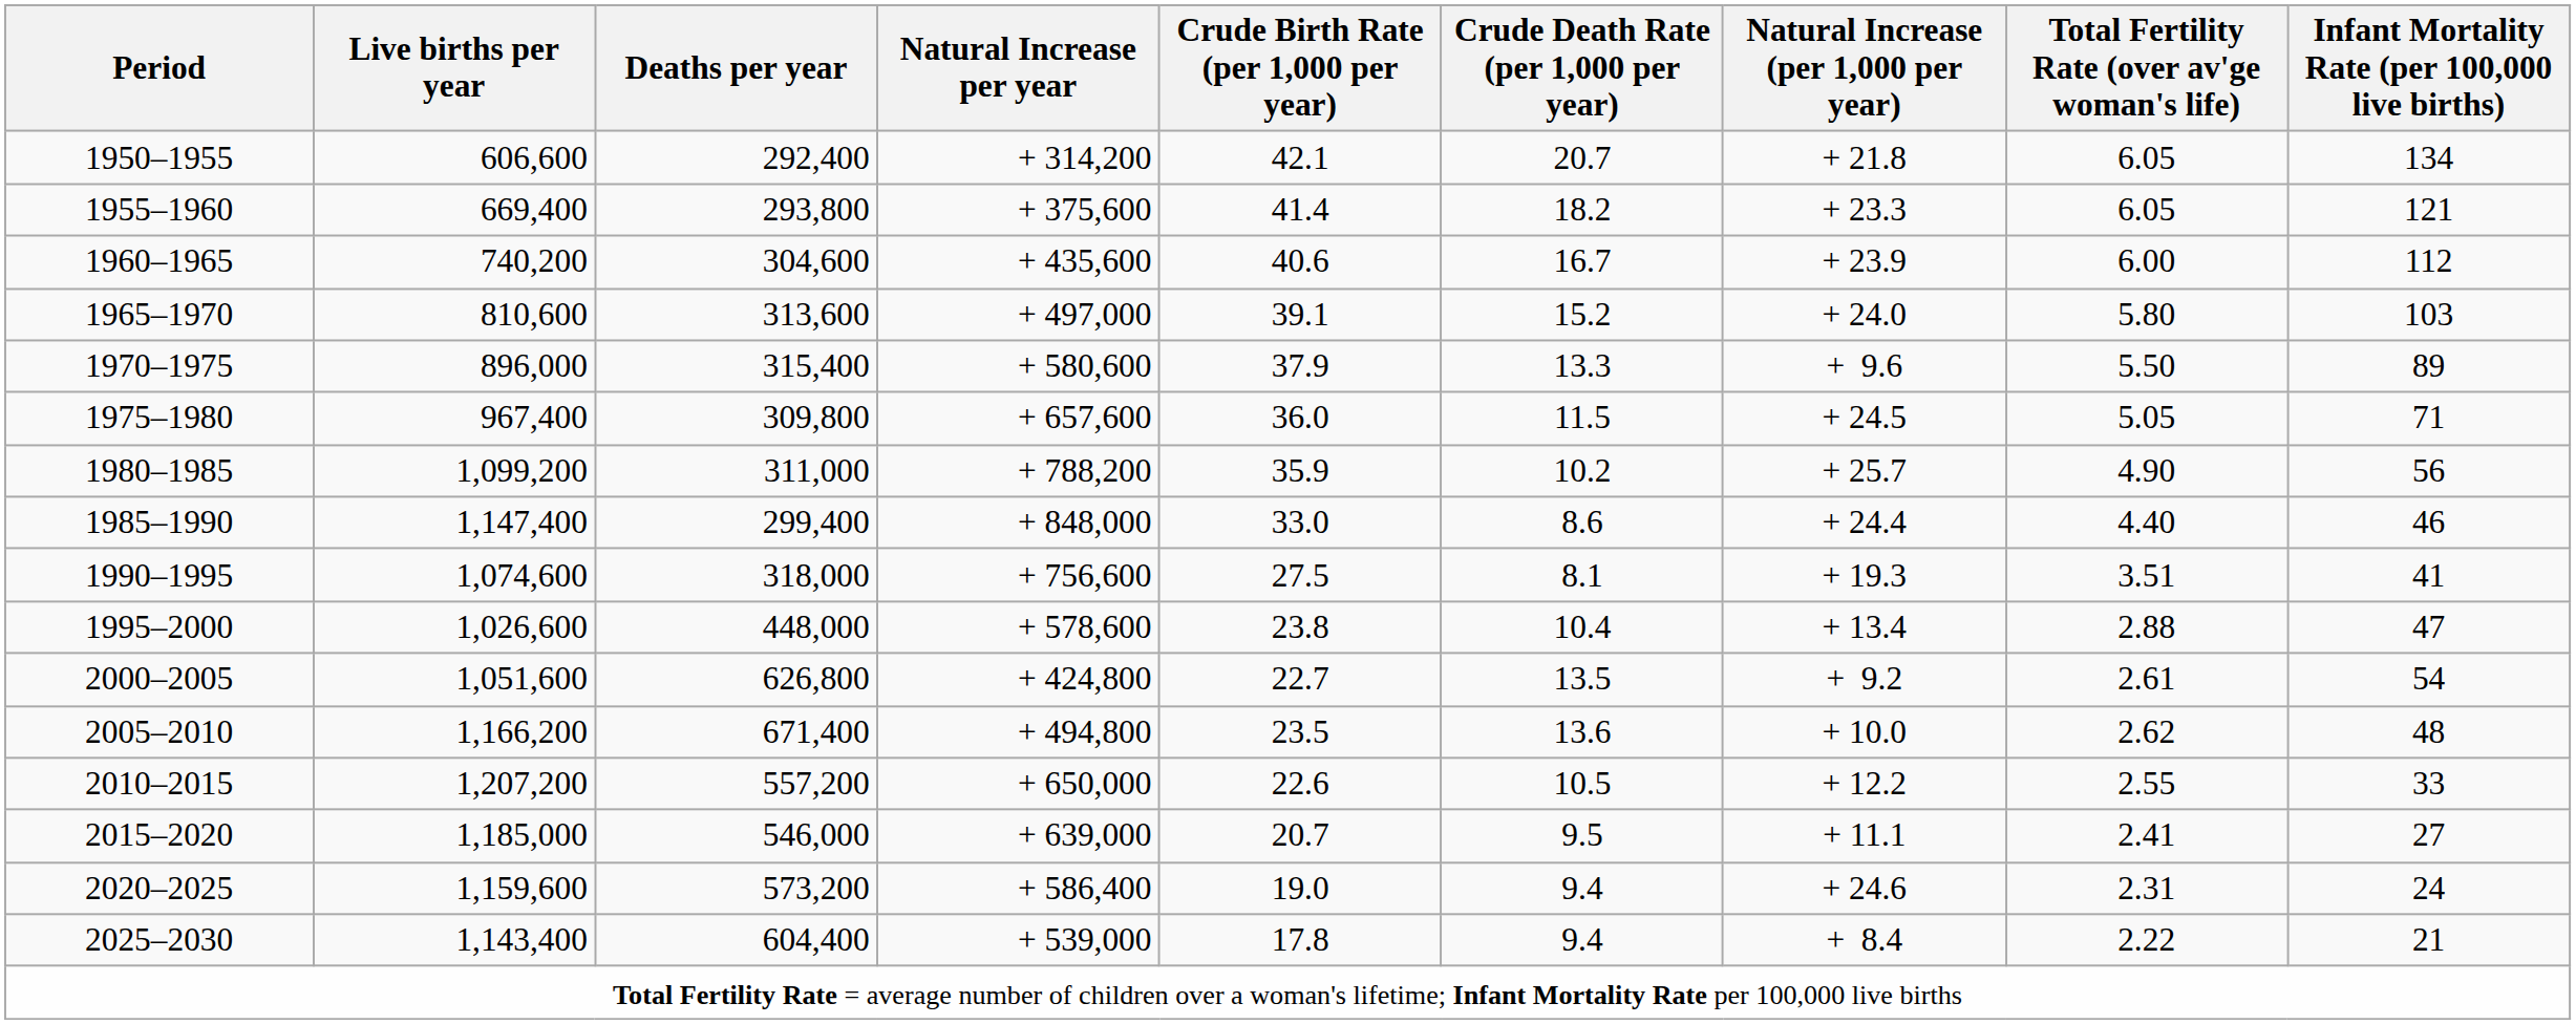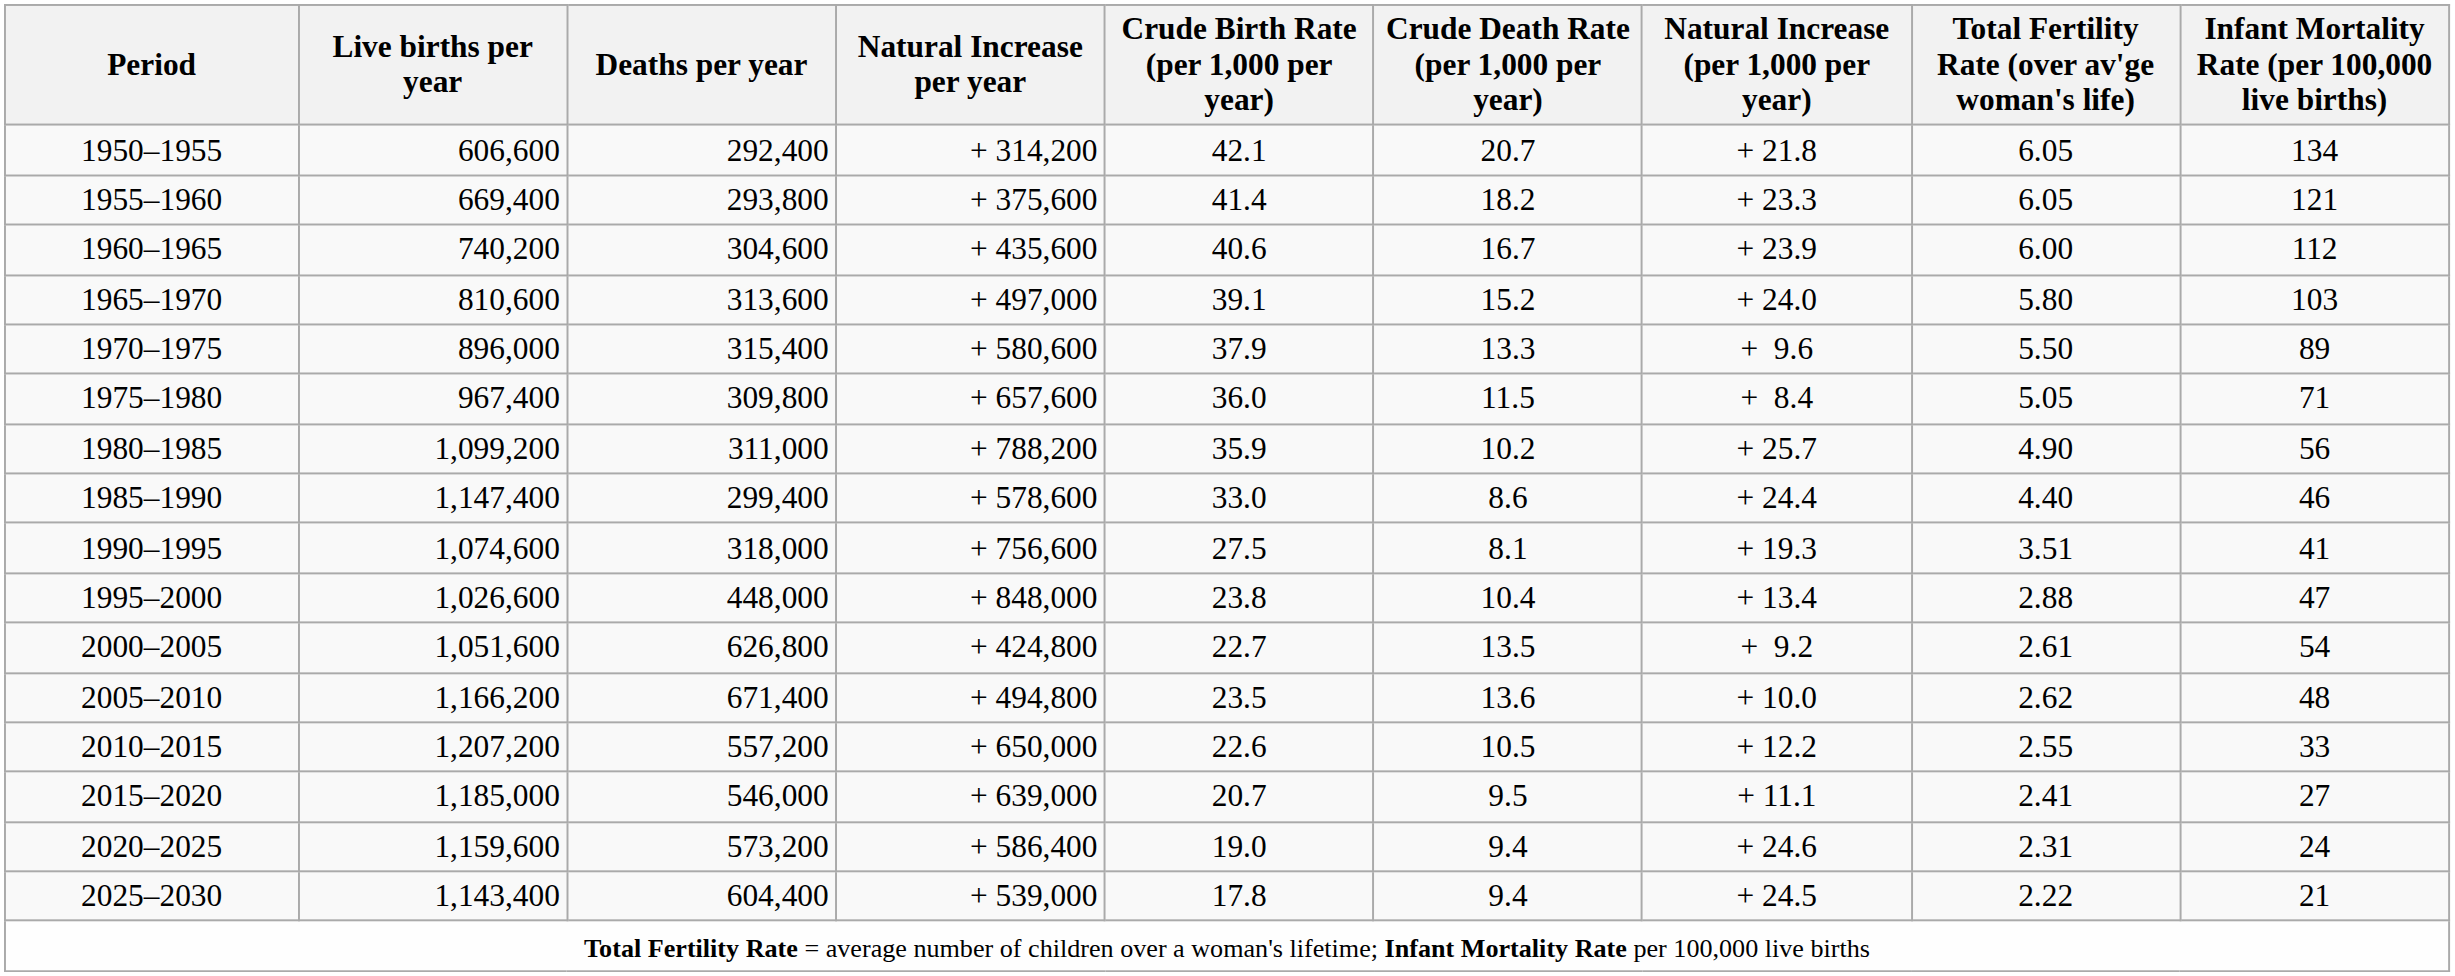 <table class="wikitable" style="text-align: center; ">
 <tr>
 <th style="width:12%;">Period</th>
 <th style="width:11%;">Live births per year</th>
 <th style="width:11%;">Deaths per year</th>
 <th style="width:11%;">Natural Increase per year</th>
 <th style="width:11%;">Crude Birth Rate <br>(per 1,000 per year)</th>
 <th style="width:11%;">Crude Death Rate <br>(per 1,000 per year)</th>
 <th style="width:11%;">Natural Increase <br>(per 1,000 per year)</th>
 <th style="width:11%;">Total Fertility Rate (over av'ge woman's life)</th>
 <th style="width:11%;">Infant Mortality Rate (per 100,000 live births)</th>
 </tr>
 <tr>
 <td>1950–1955</td>
 <td align="right">606,600</td>
 <td align="right">292,400</td>
 <td align="right">+ 314,200</td>
 <td>42.1</td>
 <td>20.7</td>
 <td>+ 21.8</td>
 <td>6.05</td>
 <td>134</td>
 </tr>
 <tr>
 <td>1955–1960</td>
 <td align="right">669,400</td>
 <td align="right">293,800</td>
 <td align="right">+ 375,600</td>
 <td>41.4</td>
 <td>18.2</td>
 <td>+ 23.3</td>
 <td>6.05</td>
 <td>121</td>
 </tr>
 <tr>
 <td>1960–1965</td>
 <td align="right">740,200</td>
 <td align="right">304,600</td>
 <td align="right">+ 435,600</td>
 <td>40.6</td>
 <td>16.7</td>
 <td>+ 23.9</td>
 <td>6.00</td>
 <td>112</td>
 </tr>
 <tr>
 <td>1965–1970</td>
 <td align="right">810,600</td>
 <td align="right">313,600</td>
 <td align="right">+ 497,000</td>
 <td>39.1</td>
 <td>15.2</td>
 <td>+ 24.0</td>
 <td>5.80</td>
 <td>103</td>
 </tr>
 <tr>
 <td>1970–1975</td>
 <td align="right">896,000</td>
 <td align="right">315,400</td>
 <td align="right">+ 580,600</td>
 <td>37.9</td>
 <td>13.3</td>
 <td>+  9.6</td>
 <td>5.50</td>
 <td>89</td>
 </tr>
 <tr>
 <td>1975–1980</td>
 <td align="right">967,400</td>
 <td align="right">309,800</td>
 <td align="right">+ 657,600</td>
 <td>36.0</td>
 <td>11.5</td>
-<td>+ 24.5</td>
+<td>+  8.4</td>
 <td>5.05</td>
 <td>71</td>
 </tr>
 <tr>
 <td>1980–1985</td>
 <td align="right">1,099,200</td>
 <td align="right">311,000</td>
 <td align="right">+ 788,200</td>
 <td>35.9</td>
 <td>10.2</td>
 <td>+ 25.7</td>
 <td>4.90</td>
 <td>56</td>
 </tr>
 <tr>
 <td>1985–1990</td>
 <td align="right">1,147,400</td>
 <td align="right">299,400</td>
-<td align="right">+ 848,000</td>
+<td align="right">+ 578,600</td>
 <td>33.0</td>
 <td>8.6</td>
 <td>+ 24.4</td>
 <td>4.40</td>
 <td>46</td>
 </tr>
 <tr>
 <td>1990–1995</td>
 <td align="right">1,074,600</td>
 <td align="right">318,000</td>
 <td align="right">+ 756,600</td>
 <td>27.5</td>
 <td>8.1</td>
 <td>+ 19.3</td>
 <td>3.51</td>
 <td>41</td>
 </tr>
 <tr>
 <td>1995–2000</td>
 <td align="right">1,026,600</td>
 <td align="right">448,000</td>
-<td align="right">+ 578,600</td>
+<td align="right">+ 848,000</td>
 <td>23.8</td>
 <td>10.4</td>
 <td>+ 13.4</td>
 <td>2.88</td>
 <td>47</td>
 </tr>
 <tr>
 <td>2000–2005</td>
 <td align="right">1,051,600</td>
 <td align="right">626,800</td>
 <td align="right">+ 424,800</td>
 <td>22.7</td>
 <td>13.5</td>
 <td>+  9.2</td>
 <td>2.61</td>
 <td>54</td>
 </tr>
 <tr>
 <td>2005–2010</td>
 <td align="right">1,166,200</td>
 <td align="right">671,400</td>
 <td align="right">+ 494,800</td>
 <td>23.5</td>
 <td>13.6</td>
 <td>+ 10.0</td>
 <td>2.62</td>
 <td>48</td>
 </tr>
 <tr>
 <td>2010–2015</td>
 <td align="right">1,207,200</td>
 <td align="right">557,200</td>
 <td align="right">+ 650,000</td>
 <td>22.6</td>
 <td>10.5</td>
 <td>+ 12.2</td>
 <td>2.55</td>
 <td>33</td>
 </tr>
 <tr>
 <td>2015–2020</td>
 <td align="right">1,185,000</td>
 <td align="right">546,000</td>
 <td align="right">+ 639,000</td>
 <td>20.7</td>
 <td>9.5</td>
 <td>+ 11.1</td>
 <td>2.41</td>
 <td>27</td>
 </tr>
 <tr>
 <td>2020–2025</td>
 <td align="right">1,159,600</td>
 <td align="right">573,200</td>
 <td align="right">+ 586,400</td>
 <td>19.0</td>
 <td>9.4</td>
 <td>+ 24.6</td>
 <td>2.31</td>
 <td>24</td>
 </tr>
 <tr>
 <td>2025–2030</td>
 <td align="right">1,143,400</td>
 <td align="right">604,400</td>
 <td align="right">+ 539,000</td>
 <td>17.8</td>
 <td>9.4</td>
-<td>+  8.4</td>
+<td>+ 24.5</td>
 <td>2.22</td>
 <td>21</td>
 </tr>
 <tr style="background: #FEFEFE; text-align=center">
 <td colspan="9"><small> <strong>Total Fertility Rate</strong> = average number of children over a woman's lifetime; <strong>Infant Mortality Rate</strong> per 100,000 live births</small></td>
 </tr>
 </table>
